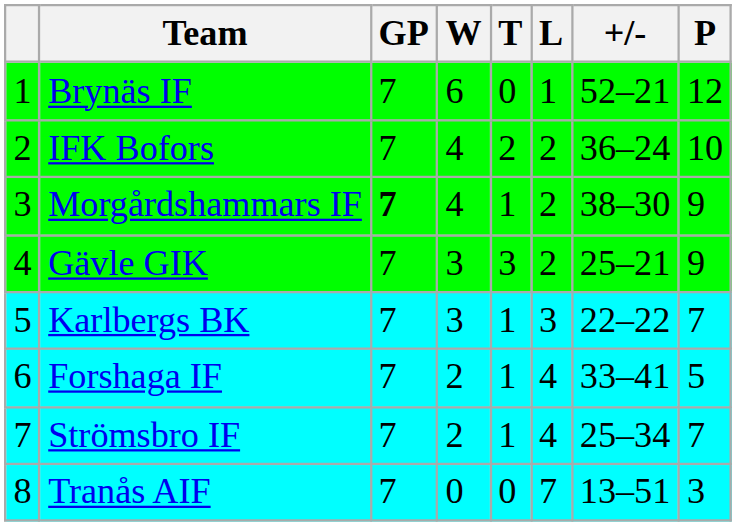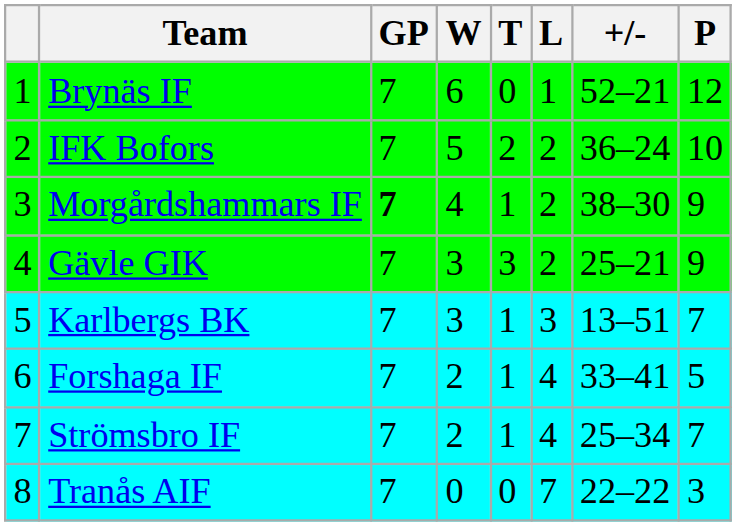 <table class="wikitable">
 <tr>
 <th></th>
 <th>Team</th>
 <th>GP</th>
 <th>W</th>
 <th>T</th>
 <th>L</th>
 <th>+/-</th>
 <th>P</th>
 </tr>
 <tr style="background:#00FF00">
 <td>1</td>
 <td><a href='#'>Brynäs IF</a></td>
 <td>7</td>
 <td>6</td>
 <td>0</td>
 <td>1</td>
 <td>52–21</td>
 <td>12</td>
 </tr>
 <tr style="background:#00FF00">
 <td>2</td>
 <td><a href='#'>IFK Bofors</a></td>
 <td>7</td>
-<td>4</td>
+<td>5</td>
 <td>2</td>
 <td>2</td>
 <td>36–24</td>
 <td>10</td>
 </tr>
 <tr style="background:#00FF00">
 <td>3</td>
 <td><a href='#'>Morgårdshammars IF</a></td>
 <td><strong>7</strong></td>
 <td>4</td>
 <td>1</td>
 <td>2</td>
 <td>38–30</td>
 <td>9</td>
 </tr>
 <tr style="background:#00FF00">
 <td>4</td>
 <td><a href='#'>Gävle GIK</a></td>
 <td>7</td>
 <td>3</td>
 <td>3</td>
 <td>2</td>
 <td>25–21</td>
 <td>9</td>
 </tr>
 <tr style="background:#00FFFF">
 <td>5</td>
 <td><a href='#'>Karlbergs BK</a></td>
 <td>7</td>
 <td>3</td>
 <td>1</td>
 <td>3</td>
-<td>22–22</td>
+<td>13–51</td>
 <td>7</td>
 </tr>
 <tr style="background:#00FFFF">
 <td>6</td>
 <td><a href='#'>Forshaga IF</a></td>
 <td>7</td>
 <td>2</td>
 <td>1</td>
 <td>4</td>
 <td>33–41</td>
 <td>5</td>
 </tr>
 <tr style="background:#00FFFF">
 <td>7</td>
 <td><a href='#'>Strömsbro IF</a></td>
 <td>7</td>
 <td>2</td>
 <td>1</td>
 <td>4</td>
 <td>25–34</td>
 <td>7</td>
 </tr>
 <tr style="background:#00FFFF">
 <td>8</td>
 <td><a href='#'>Tranås AIF</a></td>
 <td>7</td>
 <td>0</td>
 <td>0</td>
 <td>7</td>
-<td>13–51</td>
+<td>22–22</td>
 <td>3</td>
 </tr>
 </table>
